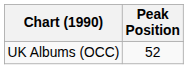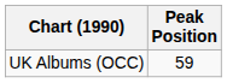 <table class="wikitable sortable">
 <tr>
 <th>Chart (1990)</th>
 <th>Peak<br>Position</th>
 </tr>
 <tr>
 <td scope="row">UK Albums (OCC)</td>
-<td align="center">52</td>
+<td align="center">59</td>
 </tr>
 </table>
